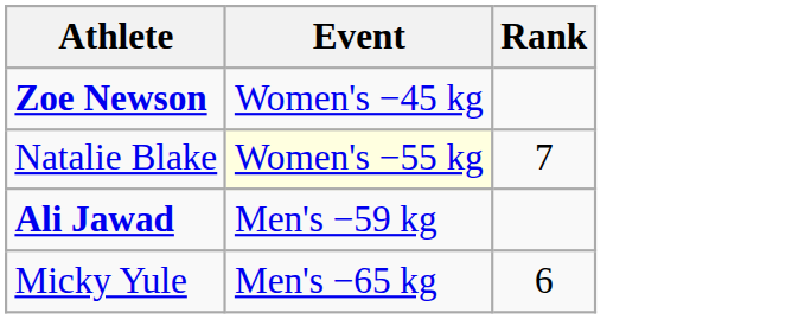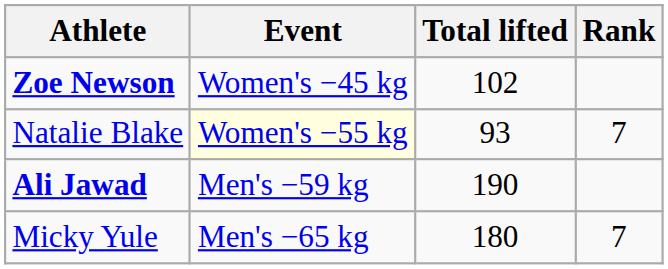 <table class="wikitable" style="font-size:90%">
 <tr>
 <th>Athlete</th>
 <th>Event</th>
+<th>Total lifted</th>
 <th>Rank</th>
 </tr>
 <tr align=center>
 <td align=left><strong><a href='#'>Zoe Newson</a></strong></td>
 <td align=left><a href='#'>Women's −45 kg</a></td>
+<td>102</td>
 <td></td>
 </tr>
 <tr align=center>
 <td align=left><a href='#'>Natalie Blake</a></td>
 <td align=left style="background: lightyellow;"><a href='#'>Women's −55 kg</a></td>
+<td>93</td>
 <td>7</td>
 </tr>
 <tr align=center>
 <td align=left><strong><a href='#'>Ali Jawad</a></strong></td>
 <td align=left><a href='#'>Men's −59 kg</a></td>
+<td>190</td>
 <td></td>
 </tr>
 <tr align=center>
 <td align=left><a href='#'>Micky Yule</a></td>
 <td align=left><a href='#'>Men's −65 kg</a></td>
-<td>6</td>
+<td>180</td>
+<td>7</td>
 </tr>
 </table>
